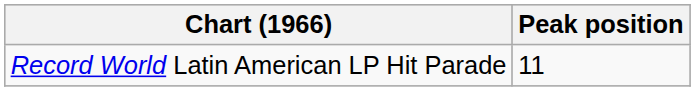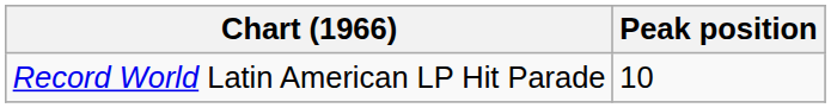 <table class="wikitable">
 <tr>
 <th>Chart (1966)</th>
 <th>Peak position</th>
 </tr>
 <tr>
 <td><em><a href='#'>Record World</a></em> Latin American LP Hit Parade</td>
-<td>11</td>
+<td>10</td>
 </tr>
 </table>
